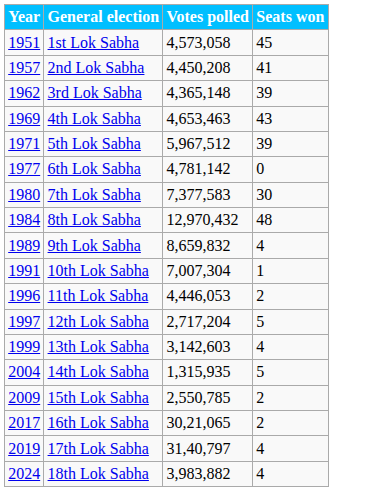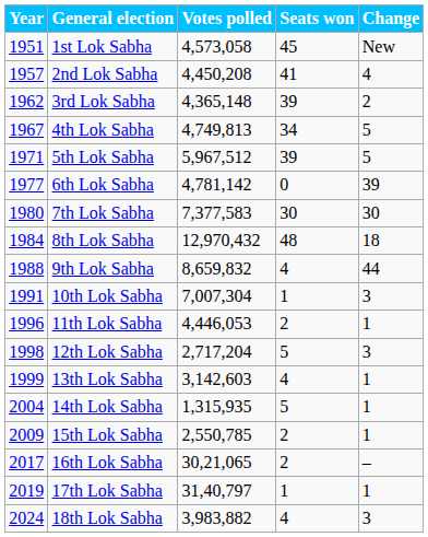 <table class="wikitable">
 <tr>
 <th style="background-color:#00BFFF; color:white">Year</th>
 <th style="background-color:#00BFFF; color:white">General election</th>
 <th style="background-color:#00BFFF; color:white">Votes polled</th>
 <th style="background-color:#00BFFF; color:white">Seats won</th>
+<th style="background-color:#00BFFF; color:white">Change</th>
 </tr>
 <tr>
 <td><a href='#'>1951</a></td>
 <td><a href='#'>1st Lok Sabha</a></td>
 <td>4,573,058</td>
 <td>45</td>
+<td>New</td>
 </tr>
 <tr>
 <td><a href='#'>1957</a></td>
 <td><a href='#'>2nd Lok Sabha</a></td>
 <td>4,450,208</td>
 <td>41</td>
+<td>4</td>
 </tr>
 <tr>
 <td><a href='#'>1962</a></td>
 <td><a href='#'>3rd Lok Sabha</a></td>
 <td>4,365,148</td>
 <td>39</td>
+<td>2</td>
 </tr>
 <tr>
-<td><a href='#'>1969</a></td>
+<td><a href='#'>1967</a></td>
 <td><a href='#'>4th Lok Sabha</a></td>
-<td>4,653,463</td>
-<td>43</td>
+<td>4,749,813</td>
+<td>34</td>
+<td>5</td>
 </tr>
 <tr>
 <td><a href='#'>1971</a></td>
 <td><a href='#'>5th Lok Sabha</a></td>
 <td>5,967,512</td>
 <td>39</td>
+<td>5</td>
 </tr>
 <tr>
 <td><a href='#'>1977</a></td>
 <td><a href='#'>6th Lok Sabha</a></td>
 <td>4,781,142</td>
 <td>0</td>
+<td>39</td>
 </tr>
 <tr>
 <td><a href='#'>1980</a></td>
 <td><a href='#'>7th Lok Sabha</a></td>
 <td>7,377,583</td>
+<td>30</td>
 <td>30</td>
 </tr>
 <tr>
 <td><a href='#'>1984</a></td>
 <td><a href='#'>8th Lok Sabha</a></td>
 <td>12,970,432</td>
 <td>48</td>
+<td>18</td>
 </tr>
 <tr>
-<td><a href='#'>1989</a></td>
+<td><a href='#'>1988</a></td>
 <td><a href='#'>9th Lok Sabha</a></td>
 <td>8,659,832</td>
 <td>4</td>
+<td>44</td>
 </tr>
 <tr>
 <td><a href='#'>1991</a></td>
 <td><a href='#'>10th Lok Sabha</a></td>
 <td>7,007,304</td>
 <td>1</td>
+<td>3</td>
 </tr>
 <tr>
 <td><a href='#'>1996</a></td>
 <td><a href='#'>11th Lok Sabha</a></td>
 <td>4,446,053</td>
 <td>2</td>
+<td>1</td>
 </tr>
 <tr>
-<td><a href='#'>1997</a></td>
+<td><a href='#'>1998</a></td>
 <td><a href='#'>12th Lok Sabha</a></td>
 <td>2,717,204</td>
 <td>5</td>
+<td>3</td>
 </tr>
 <tr>
 <td><a href='#'>1999</a></td>
 <td><a href='#'>13th Lok Sabha</a></td>
 <td>3,142,603</td>
 <td>4</td>
+<td>1</td>
 </tr>
 <tr>
 <td><a href='#'>2004</a></td>
 <td><a href='#'>14th Lok Sabha</a></td>
 <td>1,315,935</td>
 <td>5</td>
+<td>1</td>
 </tr>
 <tr>
 <td><a href='#'>2009</a></td>
 <td><a href='#'>15th Lok Sabha</a></td>
 <td>2,550,785</td>
 <td>2</td>
+<td>1</td>
 </tr>
 <tr>
 <td><a href='#'>2017</a></td>
 <td><a href='#'>16th Lok Sabha</a></td>
 <td>30,21,065</td>
 <td>2</td>
+<td>–</td>
 </tr>
 <tr>
 <td><a href='#'>2019</a></td>
 <td><a href='#'>17th Lok Sabha</a></td>
 <td>31,40,797</td>
-<td>4</td>
+<td>1</td>
+<td>1</td>
 </tr>
 <tr>
 <td><a href='#'>2024</a></td>
 <td><a href='#'>18th Lok Sabha</a></td>
 <td>3,983,882</td>
 <td>4</td>
+<td>3</td>
 </tr>
 </table>
